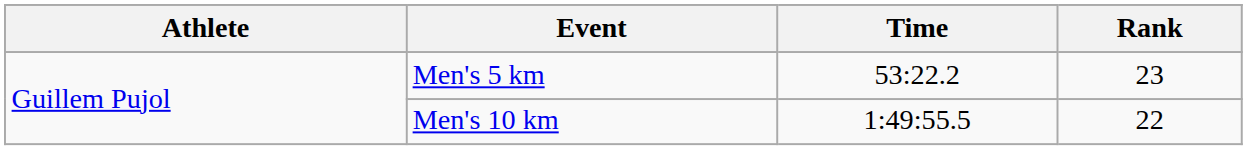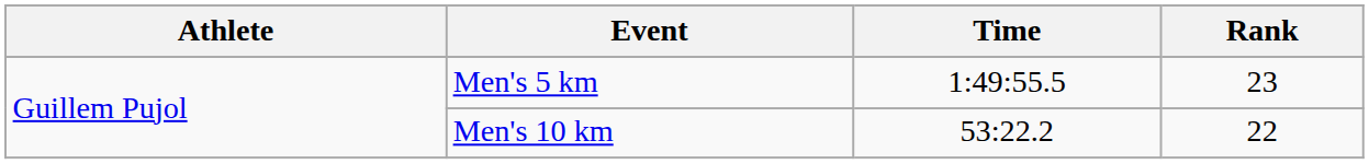 <table class="wikitable" style="text-align:center; font-size:90%; width:50%;">
 <tr>
 <th>Athlete</th>
 <th>Event</th>
 <th>Time</th>
 <th>Rank</th>
 </tr>
 <tr>
 <td align=left rowspan=2><a href='#'>Guillem Pujol</a></td>
 <td align=left><a href='#'>Men's 5 km</a></td>
-<td>53:22.2</td>
+<td>1:49:55.5</td>
 <td>23</td>
 </tr>
 <tr>
 <td align=left><a href='#'>Men's 10 km</a></td>
-<td>1:49:55.5</td>
+<td>53:22.2</td>
 <td>22</td>
 </tr>
 </table>
